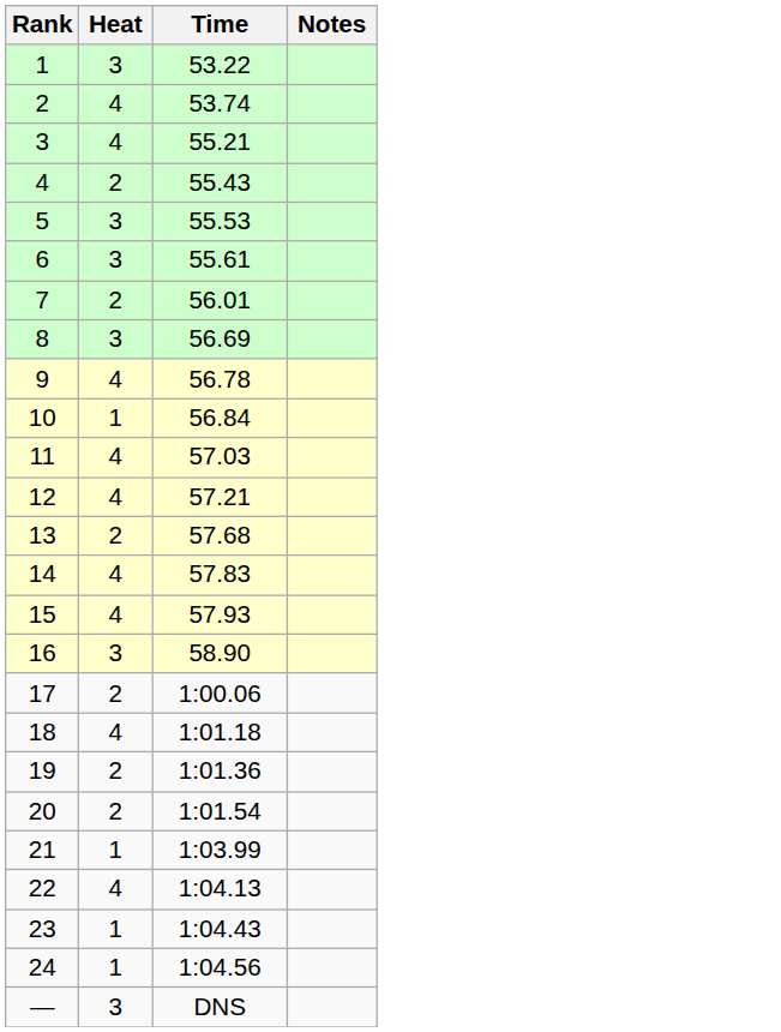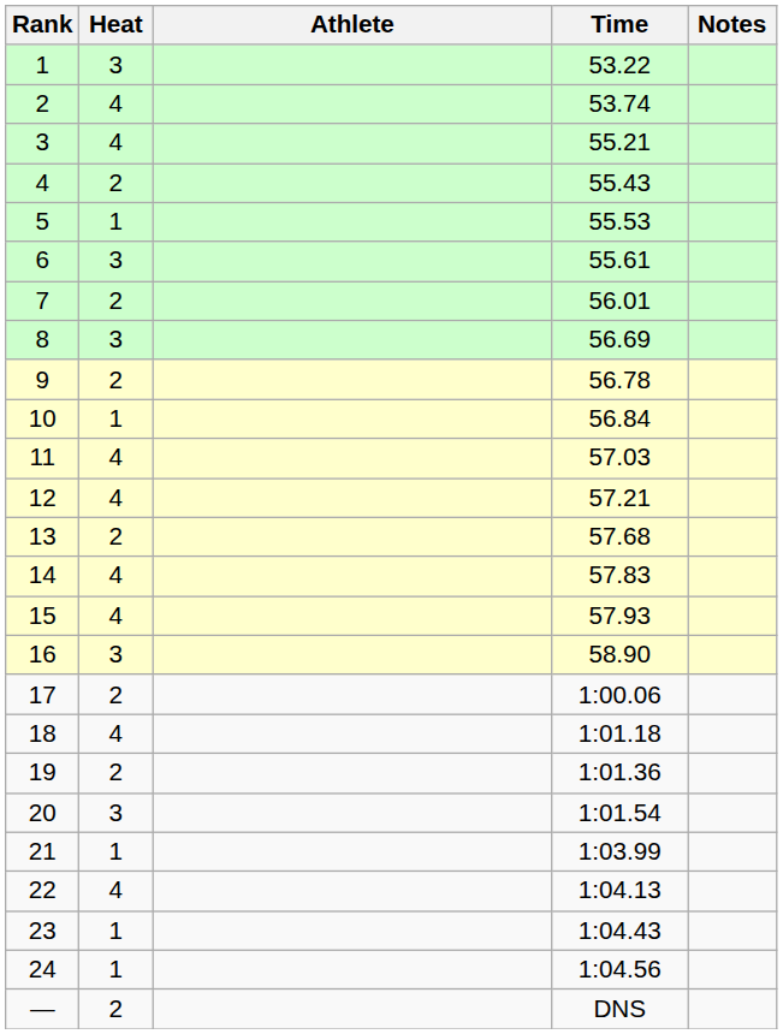 <table class="wikitable" style="text-align:center">
 <tr>
 <th width=40>Rank</th>
 <th width=40>Heat</th>
+<th width=250>Athlete</th>
 <th width=80>Time</th>
 <th width=50>Notes</th>
 </tr>
 <tr bgcolor="ccffcc">
 <td>1</td>
 <td>3</td>
+<td align=left></td>
 <td>53.22</td>
 <td></td>
 </tr>
 <tr bgcolor="ccffcc">
 <td>2</td>
 <td>4</td>
+<td align=left></td>
 <td>53.74</td>
 <td></td>
 </tr>
 <tr bgcolor="ccffcc">
 <td>3</td>
 <td>4</td>
+<td align=left></td>
 <td>55.21</td>
 <td></td>
 </tr>
 <tr bgcolor="ccffcc">
 <td>4</td>
 <td>2</td>
+<td align=left></td>
 <td>55.43</td>
 <td></td>
 </tr>
 <tr bgcolor="ccffcc">
 <td>5</td>
-<td>3</td>
+<td>1</td>
+<td align=left></td>
 <td>55.53</td>
 <td></td>
 </tr>
 <tr bgcolor="ccffcc">
 <td>6</td>
 <td>3</td>
+<td align=left></td>
 <td>55.61</td>
 <td></td>
 </tr>
 <tr bgcolor="ccffcc">
 <td>7</td>
 <td>2</td>
+<td align=left></td>
 <td>56.01</td>
 <td></td>
 </tr>
 <tr bgcolor="ccffcc">
 <td>8</td>
 <td>3</td>
+<td align=left></td>
 <td>56.69</td>
 <td></td>
 </tr>
 <tr bgcolor="ffffcc">
 <td>9</td>
-<td>4</td>
+<td>2</td>
+<td align=left></td>
 <td>56.78</td>
 <td></td>
 </tr>
 <tr bgcolor="ffffcc">
 <td>10</td>
 <td>1</td>
+<td align=left></td>
 <td>56.84</td>
 <td></td>
 </tr>
 <tr bgcolor="ffffcc">
 <td>11</td>
 <td>4</td>
+<td align=left></td>
 <td>57.03</td>
 <td></td>
 </tr>
 <tr bgcolor="ffffcc">
 <td>12</td>
 <td>4</td>
+<td align=left></td>
 <td>57.21</td>
 <td></td>
 </tr>
 <tr bgcolor="ffffcc">
 <td>13</td>
 <td>2</td>
+<td align=left></td>
 <td>57.68</td>
 <td></td>
 </tr>
 <tr bgcolor="ffffcc">
 <td>14</td>
 <td>4</td>
+<td align=left></td>
 <td>57.83</td>
 <td></td>
 </tr>
 <tr bgcolor="ffffcc">
 <td>15</td>
 <td>4</td>
+<td align=left></td>
 <td>57.93</td>
 <td></td>
 </tr>
 <tr bgcolor="ffffcc">
 <td>16</td>
 <td>3</td>
+<td align=left></td>
 <td>58.90</td>
 <td></td>
 </tr>
 <tr>
 <td>17</td>
 <td>2</td>
+<td align=left></td>
 <td>1:00.06</td>
 <td></td>
 </tr>
 <tr>
 <td>18</td>
 <td>4</td>
+<td align=left></td>
 <td>1:01.18</td>
 <td></td>
 </tr>
 <tr>
 <td>19</td>
 <td>2</td>
+<td align=left></td>
 <td>1:01.36</td>
 <td></td>
 </tr>
 <tr>
 <td>20</td>
-<td>2</td>
+<td>3</td>
+<td align=left></td>
 <td>1:01.54</td>
 <td></td>
 </tr>
 <tr>
 <td>21</td>
 <td>1</td>
+<td align=left></td>
 <td>1:03.99</td>
 <td></td>
 </tr>
 <tr>
 <td>22</td>
 <td>4</td>
+<td align=left></td>
 <td>1:04.13</td>
 <td></td>
 </tr>
 <tr>
 <td>23</td>
 <td>1</td>
+<td align=left></td>
 <td>1:04.43</td>
 <td></td>
 </tr>
 <tr>
 <td>24</td>
 <td>1</td>
+<td align=left></td>
 <td>1:04.56</td>
 <td></td>
 </tr>
 <tr>
 <td>—</td>
-<td>3</td>
+<td>2</td>
+<td align=left></td>
 <td>DNS</td>
 <td></td>
 </tr>
 </table>
